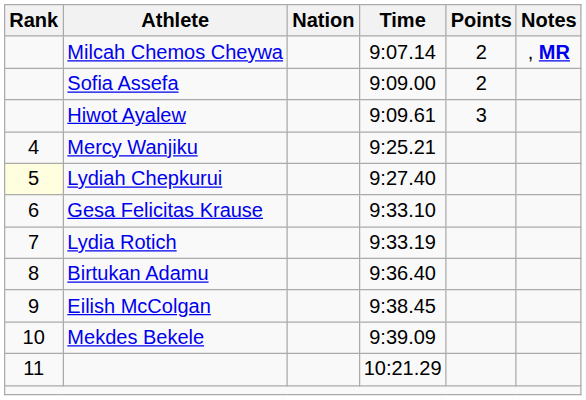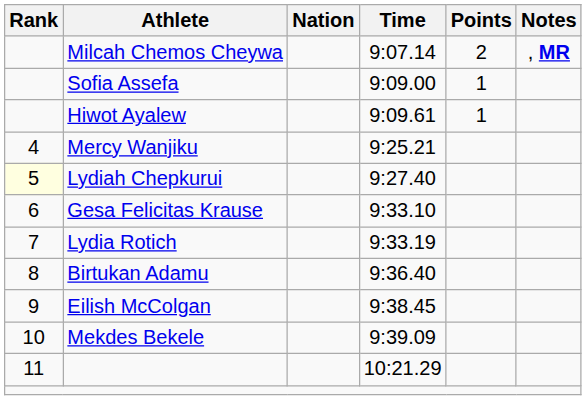 <table class="wikitable mw-datatable sortable" style="text-align:center;">
 <tr>
 <th scope="col" style="width: 10px;">Rank</th>
 <th scope="col">Athlete</th>
 <th scope="col">Nation</th>
 <th scope="col">Time</th>
 <th scope="col">Points</th>
 <th scope="col">Notes</th>
 </tr>
 <tr>
 <td></td>
 <td align="left"><a href='#'>Milcah Chemos Cheywa</a></td>
 <td align="left"></td>
 <td>9:07.14</td>
 <td>2</td>
 <td><strong></strong>, <strong><a href='#'>MR</a></strong></td>
 </tr>
 <tr>
 <td></td>
 <td align="left"><a href='#'>Sofia Assefa</a></td>
 <td align="left"></td>
 <td>9:09.00</td>
-<td>2</td>
+<td>1</td>
 <td><strong></strong></td>
 </tr>
 <tr>
 <td></td>
 <td align="left"><a href='#'>Hiwot Ayalew</a></td>
 <td align="left"></td>
 <td>9:09.61</td>
-<td>3</td>
+<td>1</td>
 <td></td>
 </tr>
 <tr>
 <td>4</td>
 <td align="left"><a href='#'>Mercy Wanjiku</a></td>
 <td align="left"></td>
 <td>9:25.21</td>
 <td></td>
 <td></td>
 </tr>
 <tr>
 <td style="background: lightyellow;">5</td>
 <td align="left"><a href='#'>Lydiah Chepkurui</a></td>
 <td align="left"></td>
 <td>9:27.40</td>
 <td></td>
 <td></td>
 </tr>
 <tr>
 <td>6</td>
 <td align="left"><a href='#'>Gesa Felicitas Krause</a></td>
 <td align="left"></td>
 <td>9:33.10</td>
 <td></td>
 <td></td>
 </tr>
 <tr>
 <td>7</td>
 <td align="left"><a href='#'>Lydia Rotich</a></td>
 <td align="left"></td>
 <td>9:33.19</td>
 <td></td>
 <td></td>
 </tr>
 <tr>
 <td>8</td>
 <td align="left"><a href='#'>Birtukan Adamu</a></td>
 <td align="left"></td>
 <td>9:36.40</td>
 <td></td>
 <td></td>
 </tr>
 <tr>
 <td>9</td>
 <td align="left"><a href='#'>Eilish McColgan</a></td>
 <td align="left"></td>
 <td>9:38.45</td>
 <td></td>
 <td></td>
 </tr>
 <tr>
 <td>10</td>
 <td align="left"><a href='#'>Mekdes Bekele</a></td>
 <td align="left"></td>
 <td>9:39.09</td>
 <td></td>
 <td></td>
 </tr>
 <tr>
 <td>11</td>
 <td align="left"></td>
 <td align="left"></td>
 <td>10:21.29</td>
 <td></td>
 <td></td>
 </tr>
 <tr class="sortbottom">
 <td colspan="6"></td>
 </tr>
 </table>
